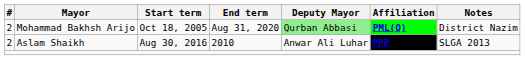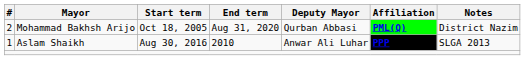 <table class="wikitable">
 <tr>
 <th>#</th>
 <th>Mayor</th>
 <th>Start term</th>
 <th>End term</th>
 <th>Deputy Mayor</th>
 <th>Affiliation</th>
 <th>Notes</th>
 </tr>
 <tr>
 <td>2</td>
 <td>Mohammad Bakhsh Arijo</td>
 <td>Oct 18, 2005</td>
 <td>Aug 31, 2020</td>
-<td style="background: lightgreen;">Qurban Abbasi</td>
+<td>Qurban Abbasi</td>
 <td style = "background:lime;"><strong><a href='#'><span>PML(Q)</span></a></strong></td>
 <td>District Nazim</td>
 </tr>
 <tr>
-<td>2</td>
+<td>1</td>
 <td>Aslam Shaikh</td>
 <td>Aug 30, 2016</td>
 <td>2010</td>
 <td>Anwar Ali Luhar</td>
 <td style = "background:black;"><strong><a href='#'><span>PPP</span></a></strong></td>
 <td>SLGA 2013</td>
 </tr>
 <tr>
 <td colspan="7"></td>
 </tr>
 </table>
